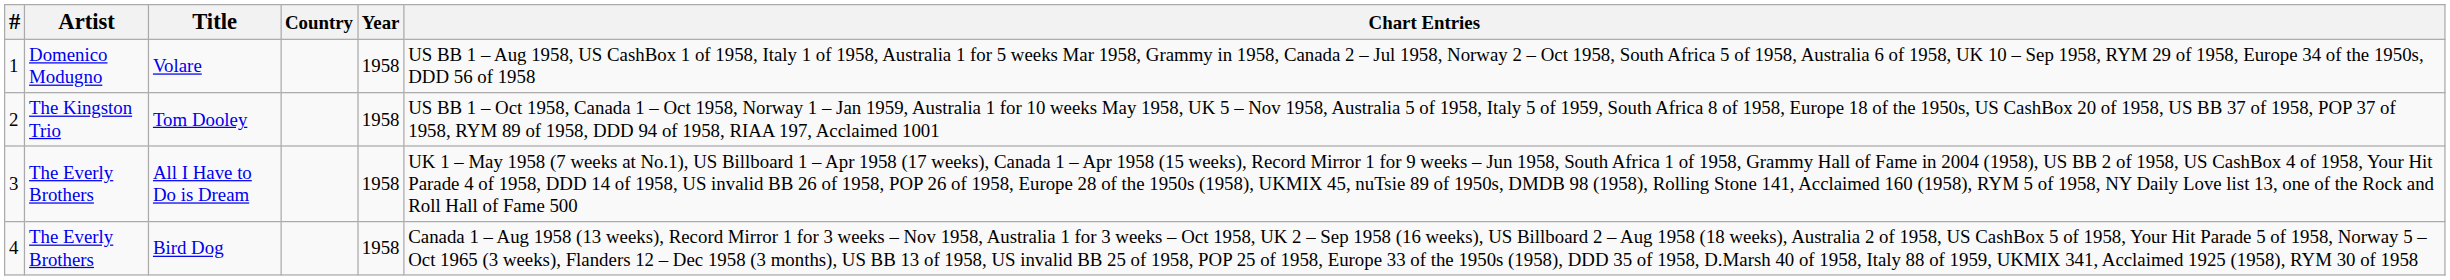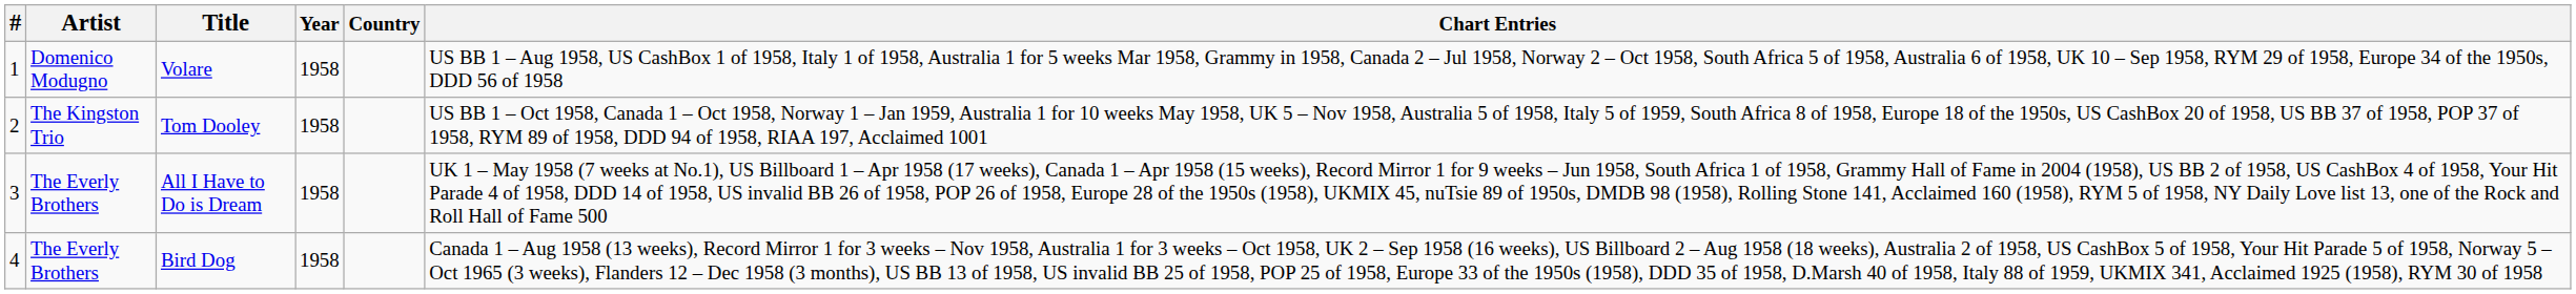 <table class="wikitable" style="font-size:95%;">
 <tr>
 <th><big>#</big></th>
 <th><big>Artist</big></th>
 <th><big>Title</big></th>
+<th>Year</th>
 <th>Country</th>
-<th>Year</th>
 <th>Chart Entries</th>
 </tr>
 <tr>
 <td>1</td>
 <td><a href='#'>Domenico Modugno</a></td>
 <td><a href='#'>Volare</a></td>
+<td>1958</td>
 <td></td>
-<td>1958</td>
 <td>US BB 1 – Aug 1958, US CashBox 1 of 1958, Italy 1 of 1958, Australia 1 for 5 weeks Mar 1958, Grammy in 1958, Canada 2 – Jul 1958, Norway 2 – Oct 1958, South Africa 5 of 1958, Australia 6 of 1958, UK 10 – Sep 1958, RYM 29 of 1958, Europe 34 of the 1950s, DDD 56 of 1958</td>
 </tr>
 <tr>
 <td>2</td>
 <td><a href='#'>The Kingston Trio</a></td>
 <td><a href='#'>Tom Dooley</a></td>
+<td>1958</td>
 <td></td>
-<td>1958</td>
 <td>US BB 1 – Oct 1958, Canada 1 – Oct 1958, Norway 1 – Jan 1959, Australia 1 for 10 weeks May 1958, UK 5 – Nov 1958, Australia 5 of 1958, Italy 5 of 1959, South Africa 8 of 1958, Europe 18 of the 1950s, US CashBox 20 of 1958, US BB 37 of 1958, POP 37 of 1958, RYM 89 of 1958, DDD 94 of 1958, RIAA 197, Acclaimed 1001</td>
 </tr>
 <tr>
 <td>3</td>
 <td><a href='#'>The Everly Brothers</a></td>
 <td><a href='#'>All I Have to Do is Dream</a></td>
+<td>1958</td>
 <td></td>
-<td>1958</td>
 <td>UK 1 – May 1958 (7 weeks at No.1), US Billboard 1 – Apr 1958 (17 weeks), Canada 1 – Apr 1958 (15 weeks), Record Mirror 1 for 9 weeks – Jun 1958, South Africa 1 of 1958, Grammy Hall of Fame in 2004 (1958), US BB 2 of 1958, US CashBox 4 of 1958, Your Hit Parade 4 of 1958, DDD 14 of 1958, US invalid BB 26 of 1958, POP 26 of 1958, Europe 28 of the 1950s (1958), UKMIX 45, nuTsie 89 of 1950s, DMDB 98 (1958), Rolling Stone 141, Acclaimed 160 (1958), RYM 5 of 1958, NY Daily Love list 13, one of the Rock and Roll Hall of Fame 500</td>
 </tr>
 <tr>
 <td>4</td>
 <td><a href='#'>The Everly Brothers</a></td>
 <td><a href='#'>Bird Dog</a></td>
+<td>1958</td>
 <td></td>
-<td>1958</td>
 <td>Canada 1 – Aug 1958 (13 weeks), Record Mirror 1 for 3 weeks – Nov 1958, Australia 1 for 3 weeks – Oct 1958, UK 2 – Sep 1958 (16 weeks), US Billboard 2 – Aug 1958 (18 weeks), Australia 2 of 1958, US CashBox 5 of 1958, Your Hit Parade 5 of 1958, Norway 5 – Oct 1965 (3 weeks), Flanders 12 – Dec 1958 (3 months), US BB 13 of 1958, US invalid BB 25 of 1958, POP 25 of 1958, Europe 33 of the 1950s (1958), DDD 35 of 1958, D.Marsh 40 of 1958, Italy 88 of 1959, UKMIX 341, Acclaimed 1925 (1958), RYM 30 of 1958</td>
 </tr>
 </table>
